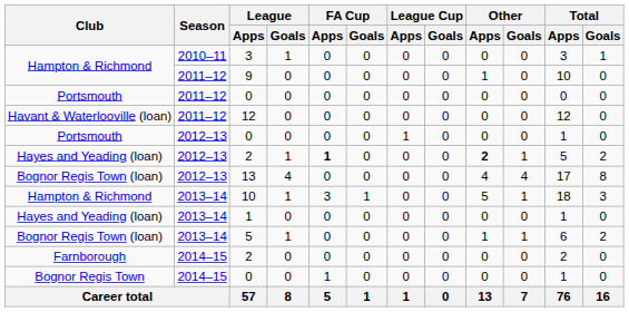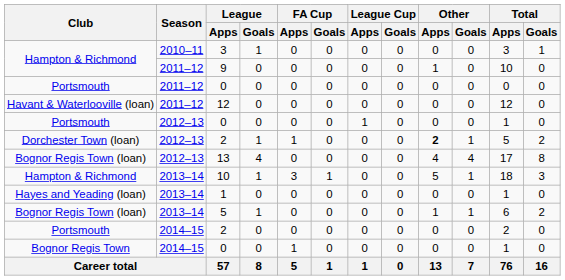 <table class="wikitable" style="font-size:95%; text-align:center">
 <tr>
 <th rowspan="2">Club</th>
 <th rowspan="2">Season</th>
 <th colspan="2">League</th>
 <th colspan="2">FA Cup</th>
 <th colspan="2">League Cup</th>
 <th colspan="2">Other</th>
 <th ! colspan="2">Total</th>
 </tr>
 <tr>
 <th>Apps</th>
 <th>Goals</th>
 <th>Apps</th>
 <th>Goals</th>
 <th>Apps</th>
 <th>Goals</th>
 <th>Apps</th>
 <th>Goals</th>
 <th>Apps</th>
 <th>Goals</th>
 </tr>
 <tr>
 <td rowspan="2"><a href='#'>Hampton & Richmond</a></td>
 <td><a href='#'>2010–11</a></td>
 <td>3</td>
 <td>1</td>
 <td>0</td>
 <td>0</td>
 <td>0</td>
 <td>0</td>
 <td>0</td>
 <td>0</td>
 <td>3</td>
 <td>1</td>
 </tr>
 <tr>
 <td><a href='#'>2011–12</a></td>
 <td>9</td>
 <td>0</td>
 <td>0</td>
 <td>0</td>
 <td>0</td>
 <td>0</td>
 <td>1</td>
 <td>0</td>
 <td>10</td>
 <td>0</td>
 </tr>
 <tr>
 <td rowspan="1"><a href='#'>Portsmouth</a></td>
 <td><a href='#'>2011–12</a></td>
 <td>0</td>
 <td>0</td>
 <td>0</td>
 <td>0</td>
 <td>0</td>
 <td>0</td>
 <td>0</td>
 <td>0</td>
 <td>0</td>
 <td>0</td>
 </tr>
 <tr>
 <td rowspan="1"><a href='#'>Havant & Waterlooville</a> (loan)</td>
 <td><a href='#'>2011–12</a></td>
 <td>12</td>
 <td>0</td>
 <td>0</td>
 <td>0</td>
 <td>0</td>
 <td>0</td>
 <td>0</td>
 <td>0</td>
 <td>12</td>
 <td>0</td>
 </tr>
 <tr>
 <td rowspan="1"><a href='#'>Portsmouth</a></td>
 <td><a href='#'>2012–13</a></td>
 <td>0</td>
 <td>0</td>
 <td>0</td>
 <td>0</td>
 <td>1</td>
 <td>0</td>
 <td>0</td>
 <td>0</td>
 <td>1</td>
 <td>0</td>
 </tr>
 <tr>
-<td rowspan="1"><a href='#'>Hayes and Yeading</a> (loan)</td>
+<td rowspan="1"><a href='#'>Dorchester Town</a> (loan)</td>
 <td><a href='#'>2012–13</a></td>
 <td>2</td>
 <td>1</td>
-<td><strong>1</strong></td>
+<td>1</td>
 <td>0</td>
 <td>0</td>
 <td>0</td>
 <td><strong>2</strong></td>
 <td>1</td>
 <td>5</td>
 <td>2</td>
 </tr>
 <tr>
 <td rowspan="1"><a href='#'>Bognor Regis Town</a> (loan)</td>
 <td><a href='#'>2012–13</a></td>
 <td>13</td>
 <td>4</td>
 <td>0</td>
 <td>0</td>
 <td>0</td>
 <td>0</td>
 <td>4</td>
 <td>4</td>
 <td>17</td>
 <td>8</td>
 </tr>
 <tr>
 <td rowspan="1"><a href='#'>Hampton & Richmond</a></td>
 <td><a href='#'>2013–14</a></td>
 <td>10</td>
 <td>1</td>
 <td>3</td>
 <td>1</td>
 <td>0</td>
 <td>0</td>
 <td>5</td>
 <td>1</td>
 <td>18</td>
 <td>3</td>
 </tr>
 <tr>
 <td rowspan="1"><a href='#'>Hayes and Yeading</a> (loan)</td>
 <td><a href='#'>2013–14</a></td>
 <td>1</td>
 <td>0</td>
 <td>0</td>
 <td>0</td>
 <td>0</td>
 <td>0</td>
 <td>0</td>
 <td>0</td>
 <td>1</td>
 <td>0</td>
 </tr>
 <tr>
 <td rowspan="1"><a href='#'>Bognor Regis Town</a> (loan)</td>
 <td><a href='#'>2013–14</a></td>
 <td>5</td>
 <td>1</td>
 <td>0</td>
 <td>0</td>
 <td>0</td>
 <td>0</td>
 <td>1</td>
 <td>1</td>
 <td>6</td>
 <td>2</td>
 </tr>
 <tr>
-<td rowspan="1"><a href='#'>Farnborough</a></td>
+<td rowspan="1"><a href='#'>Portsmouth</a></td>
 <td><a href='#'>2014–15</a></td>
 <td>2</td>
 <td>0</td>
 <td>0</td>
 <td>0</td>
 <td>0</td>
 <td>0</td>
 <td>0</td>
 <td>0</td>
 <td>2</td>
 <td>0</td>
 </tr>
 <tr>
 <td rowspan="1"><a href='#'>Bognor Regis Town</a></td>
 <td><a href='#'>2014–15</a></td>
 <td>0</td>
 <td>0</td>
 <td>1</td>
 <td>0</td>
 <td>0</td>
 <td>0</td>
 <td>0</td>
 <td>0</td>
 <td>1</td>
 <td>0</td>
 </tr>
 <tr>
 <th colspan="2">Career total</th>
 <th>57</th>
 <th>8</th>
 <th>5</th>
 <th>1</th>
 <th>1</th>
 <th>0</th>
 <th>13</th>
 <th>7</th>
 <th>76</th>
 <th>16</th>
 </tr>
 </table>
